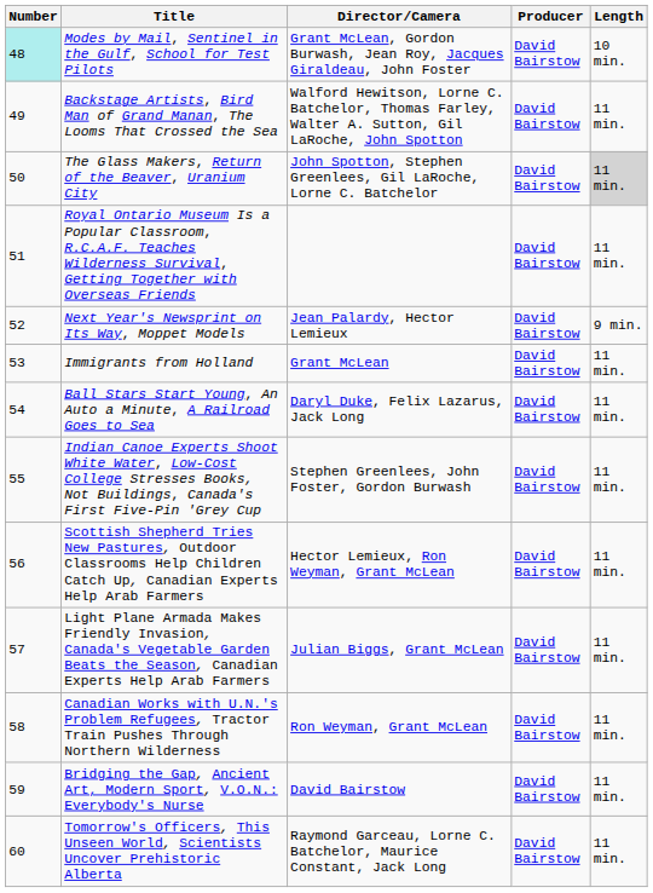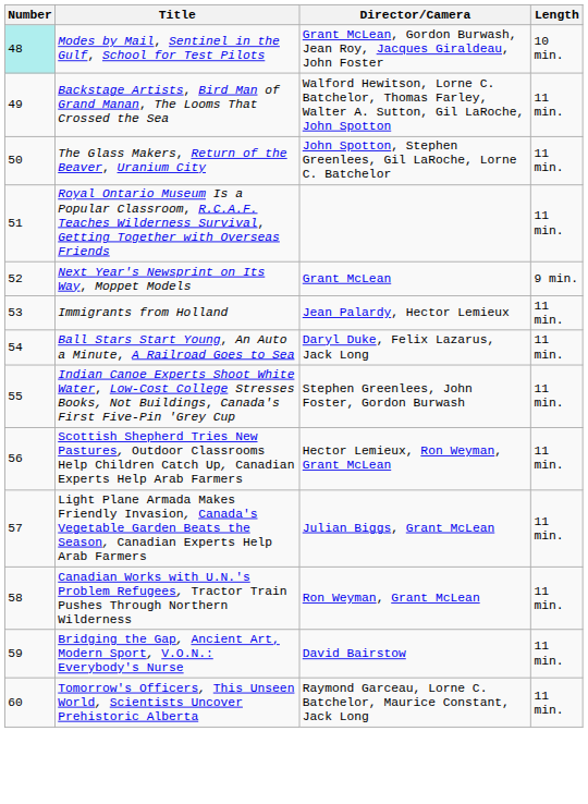 <table class=wikitable>
 <tr>
 <th>Number</th>
 <th>Title</th>
 <th>Director/Camera</th>
-<th>Producer</th>
 <th>Length</th>
 </tr>
 <tr>
 <td style="background: paleturquoise;">48</td>
 <td><em><a href='#'>Modes by Mail</a></em>, <em><a href='#'>Sentinel in the Gulf</a></em>, <em><a href='#'>School for Test Pilots</a></em></td>
 <td><a href='#'>Grant McLean</a>, Gordon Burwash, Jean Roy, <a href='#'>Jacques Giraldeau</a>, John Foster</td>
-<td><a href='#'>David Bairstow</a></td>
 <td>10 min.</td>
 </tr>
 <tr>
 <td>49</td>
 <td><em><a href='#'>Backstage Artists</a></em>, <em><a href='#'>Bird Man</a> of <a href='#'>Grand Manan</a></em>, <em>The Looms That Crossed the Sea</em></td>
 <td>Walford Hewitson, Lorne C. Batchelor, Thomas Farley, Walter A. Sutton, Gil LaRoche, <a href='#'>John Spotton</a></td>
-<td><a href='#'>David Bairstow</a></td>
 <td>11 min.</td>
 </tr>
 <tr>
 <td>50</td>
 <td><em>The Glass Makers</em>, <em><a href='#'>Return of the Beaver</a></em>, <em><a href='#'>Uranium City</a></em></td>
 <td><a href='#'>John Spotton</a>, Stephen Greenlees, Gil LaRoche, Lorne C. Batchelor</td>
-<td><a href='#'>David Bairstow</a></td>
-<td style="background: lightgrey;">11 min.</td>
+<td>11 min.</td>
 </tr>
 <tr>
 <td>51</td>
 <td><em><a href='#'>Royal Ontario Museum</a> Is a Popular Classroom</em>, <em><a href='#'>R.C.A.F. Teaches Wilderness Survival</a></em>, <em><a href='#'>Getting Together with Overseas Friends</a></em></td>
 <td></td>
-<td><a href='#'>David Bairstow</a></td>
 <td>11 min.</td>
 </tr>
 <tr>
 <td>52</td>
 <td><em><a href='#'>Next Year's Newsprint on Its Way</a></em>, <em>Moppet Models</em></td>
-<td><a href='#'>Jean Palardy</a>, Hector Lemieux</td>
-<td><a href='#'>David Bairstow</a></td>
+<td><a href='#'>Grant McLean</a></td>
 <td>9 min.</td>
 </tr>
 <tr>
 <td>53</td>
 <td><em>Immigrants from Holland</em></td>
-<td><a href='#'>Grant McLean</a></td>
-<td><a href='#'>David Bairstow</a></td>
+<td><a href='#'>Jean Palardy</a>, Hector Lemieux</td>
 <td>11 min.</td>
 </tr>
 <tr>
 <td>54</td>
 <td><em><a href='#'>Ball Stars Start Young</a></em>, <em>An Auto a Minute</em>, <em><a href='#'>A Railroad Goes to Sea</a></em></td>
 <td><a href='#'>Daryl Duke</a>, Felix Lazarus, Jack Long</td>
-<td><a href='#'>David Bairstow</a></td>
 <td>11 min.</td>
 </tr>
 <tr>
 <td>55</td>
 <td><em><a href='#'>Indian Canoe Experts Shoot White Water</a></em>, <em><a href='#'>Low-Cost College</a> Stresses Books, Not Buildings</em>, <em>Canada's First Five-Pin 'Grey Cup<strong></td>
 <td>Stephen Greenlees, John Foster, Gordon Burwash</td>
-<td><a href='#'>David Bairstow</a></td>
 <td>11 min.</td>
 </tr>
 <tr>
 <td>56</td>
 <td></em><a href='#'>Scottish Shepherd Tries New Pastures</a><em>, </em>Outdoor Classrooms Help Children Catch Up<em>, </em>Canadian Experts Help Arab Farmers<em></td>
 <td>Hector Lemieux, <a href='#'>Ron Weyman</a>, <a href='#'>Grant McLean</a></td>
-<td><a href='#'>David Bairstow</a></td>
 <td>11 min.</td>
 </tr>
 <tr>
 <td>57</td>
 <td></em>Light Plane Armada Makes Friendly Invasion<em>, </em><a href='#'>Canada's Vegetable Garden Beats the Season</a><em>, </em>Canadian Experts Help Arab Farmers<em></td>
 <td><a href='#'>Julian Biggs</a>, <a href='#'>Grant McLean</a></td>
-<td><a href='#'>David Bairstow</a></td>
 <td>11 min.</td>
 </tr>
 <tr>
 <td>58</td>
 <td></em><a href='#'>Canadian Works with U.N.'s Problem Refugees</a><em>, </em>Tractor Train Pushes Through Northern Wilderness<em></td>
 <td><a href='#'>Ron Weyman</a>, <a href='#'>Grant McLean</a></td>
-<td><a href='#'>David Bairstow</a></td>
 <td>11 min.</td>
 </tr>
 <tr>
 <td>59</td>
 <td></em><a href='#'>Bridging the Gap</a><em>, </em><a href='#'>Ancient Art, Modern Sport</a><em>, </em><a href='#'>V.O.N.: Everybody's Nurse</a><em></td>
-<td><a href='#'>David Bairstow</a></td>
 <td><a href='#'>David Bairstow</a></td>
 <td>11 min.</td>
 </tr>
 <tr>
 <td>60</td>
 <td></em><a href='#'>Tomorrow's Officers</a><em>, </em><a href='#'>This Unseen World</a><em>, </em><a href='#'>Scientists Uncover Prehistoric Alberta</a><em></td>
 <td>Raymond Garceau, Lorne C. Batchelor, Maurice Constant, Jack Long</td>
-<td><a href='#'>David Bairstow</a></td>
 <td>11 min.</td>
 </tr>
 </table>
